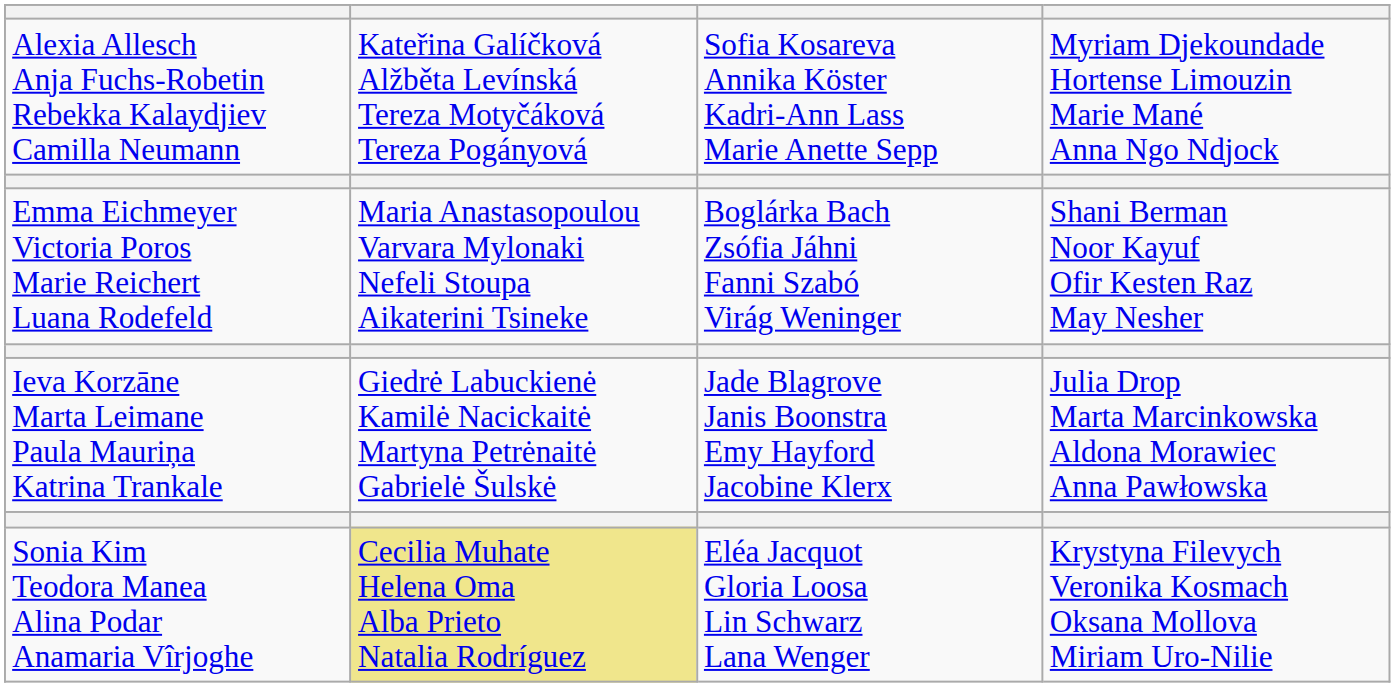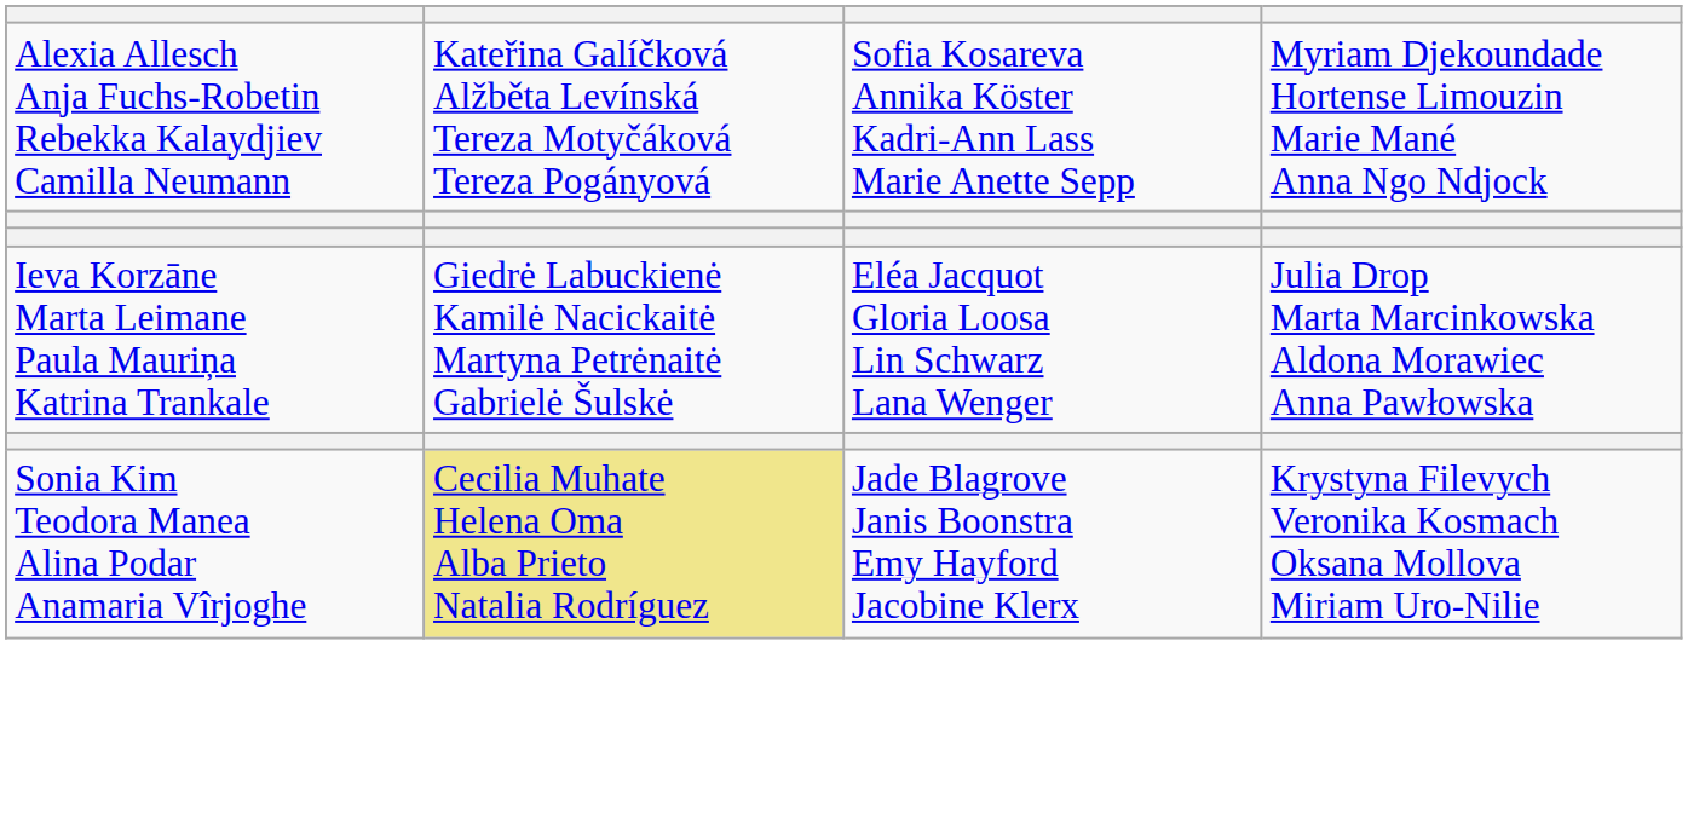 <table class=wikitable>
 <tr>
 <th width=170></th>
 <th width=170></th>
 <th width=170></th>
 <th width=170></th>
 </tr>
 <tr>
 <td><a href='#'>Alexia Allesch</a><br><a href='#'>Anja Fuchs-Robetin</a><br><a href='#'>Rebekka Kalaydjiev</a><br><a href='#'>Camilla Neumann</a></td>
 <td><a href='#'>Kateřina Galíčková</a><br><a href='#'>Alžběta Levínská</a><br><a href='#'>Tereza Motyčáková</a><br><a href='#'>Tereza Pogányová</a></td>
 <td><a href='#'>Sofia Kosareva</a><br><a href='#'>Annika Köster</a><br><a href='#'>Kadri-Ann Lass</a><br><a href='#'>Marie Anette Sepp</a></td>
 <td><a href='#'>Myriam Djekoundade</a><br><a href='#'>Hortense Limouzin</a><br><a href='#'>Marie Mané</a><br><a href='#'>Anna Ngo Ndjock</a></td>
 </tr>
 <tr>
 <th></th>
 <th></th>
 <th></th>
 <th></th>
 </tr>
 <tr>
-<td><a href='#'>Emma Eichmeyer</a><br><a href='#'>Victoria Poros</a><br><a href='#'>Marie Reichert</a><br><a href='#'>Luana Rodefeld</a></td>
-<td><a href='#'>Maria Anastasopoulou</a><br><a href='#'>Varvara Mylonaki</a><br><a href='#'>Nefeli Stoupa</a><br><a href='#'>Aikaterini Tsineke</a></td>
-<td><a href='#'>Boglárka Bach</a><br><a href='#'>Zsófia Jáhni</a><br><a href='#'>Fanni Szabó</a><br><a href='#'>Virág Weninger</a></td>
-<td><a href='#'>Shani Berman</a><br><a href='#'>Noor Kayuf</a><br><a href='#'>Ofir Kesten Raz</a><br><a href='#'>May Nesher</a></td>
-</tr>
-<tr>
 <th></th>
 <th></th>
 <th></th>
 <th></th>
 </tr>
 <tr>
 <td><a href='#'>Ieva Korzāne</a><br><a href='#'>Marta Leimane</a><br><a href='#'>Paula Mauriņa</a><br><a href='#'>Katrina Trankale</a></td>
 <td><a href='#'>Giedrė Labuckienė</a><br><a href='#'>Kamilė Nacickaitė</a><br><a href='#'>Martyna Petrėnaitė</a><br><a href='#'>Gabrielė Šulskė</a></td>
-<td><a href='#'>Jade Blagrove</a><br><a href='#'>Janis Boonstra</a><br><a href='#'>Emy Hayford</a><br><a href='#'>Jacobine Klerx</a></td>
+<td><a href='#'>Eléa Jacquot</a><br><a href='#'>Gloria Loosa</a><br><a href='#'>Lin Schwarz</a><br><a href='#'>Lana Wenger</a></td>
 <td><a href='#'>Julia Drop</a><br><a href='#'>Marta Marcinkowska</a><br><a href='#'>Aldona Morawiec</a><br><a href='#'>Anna Pawłowska</a></td>
 </tr>
 <tr>
 <th></th>
 <th></th>
 <th></th>
 <th></th>
 </tr>
 <tr>
 <td><a href='#'>Sonia Kim</a><br><a href='#'>Teodora Manea</a><br><a href='#'>Alina Podar</a><br><a href='#'>Anamaria Vîrjoghe</a></td>
 <td style="background: khaki;"><a href='#'>Cecilia Muhate</a><br><a href='#'>Helena Oma</a><br><a href='#'>Alba Prieto</a><br><a href='#'>Natalia Rodríguez</a></td>
-<td><a href='#'>Eléa Jacquot</a><br><a href='#'>Gloria Loosa</a><br><a href='#'>Lin Schwarz</a><br><a href='#'>Lana Wenger</a></td>
+<td><a href='#'>Jade Blagrove</a><br><a href='#'>Janis Boonstra</a><br><a href='#'>Emy Hayford</a><br><a href='#'>Jacobine Klerx</a></td>
 <td><a href='#'>Krystyna Filevych</a><br><a href='#'>Veronika Kosmach</a><br><a href='#'>Oksana Mollova</a><br><a href='#'>Miriam Uro-Nilie</a></td>
 </tr>
 </table>
